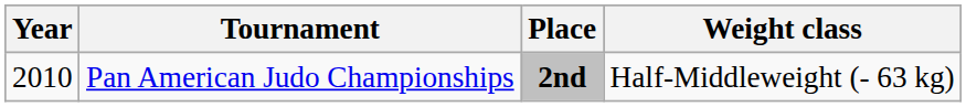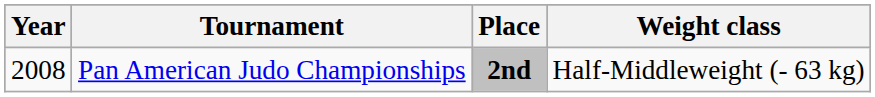 <table class=wikitable>
 <tr style="background:#ccc;">
 <th>Year</th>
 <th>Tournament</th>
 <th>Place</th>
 <th>Weight class</th>
 </tr>
 <tr>
-<td>2010</td>
+<td>2008</td>
 <td><a href='#'>Pan American Judo Championships</a></td>
 <td style="background:silver; text-align:center;"><strong>2nd</strong></td>
 <td>Half-Middleweight (- 63 kg)</td>
 </tr>
 </table>
